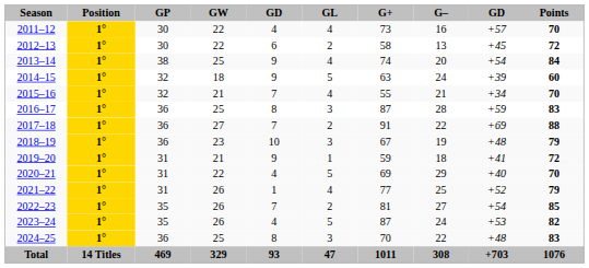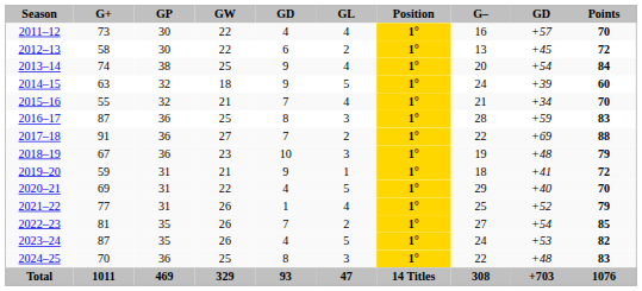 <table class="sortable" cellpadding="2" cellspacing="0"  style="background:#fff; border:1px #aaa solid; border-collapse:collapse; font-size:90%; width:60%;">
 <tr style="text-align:center; background:silver;">
 <th width=5%>Season</th>
-<th width=5%>Position</th>
+<th width=5%><span>G+</span></th>
 <th width=5%><span>GP</span></th>
 <th width=5%><span>GW</span></th>
 <th width=5%><span>GD</span></th>
 <th width=5%><span>GL</span></th>
-<th width=5%><span>G+</span></th>
+<th width=5%>Position</th>
 <th width=5%><span>G–</span></th>
 <th width=5%><span>GD</span></th>
 <th width=5%><span>Points</span></th>
 </tr>
 <tr style="text-align:center; background:#f9f9f9;">
 <td><a href='#'>2011–12</a></td>
-<td style="background:gold;"><strong>1°</strong></td>
+<td>73</td>
 <td>30</td>
 <td>22</td>
 <td>4</td>
 <td>4</td>
-<td>73</td>
+<td style="background:gold;"><strong>1°</strong></td>
 <td>16</td>
 <td><em>+57</em></td>
 <td><strong>70</strong></td>
 </tr>
 <tr align=center>
 <td><a href='#'>2012–13</a></td>
-<td style="background:gold;"><strong>1°</strong></td>
+<td>58</td>
 <td>30</td>
 <td>22</td>
 <td>6</td>
 <td>2</td>
-<td>58</td>
+<td style="background:gold;"><strong>1°</strong></td>
 <td>13</td>
 <td><em>+45</em></td>
 <td><strong>72</strong></td>
 </tr>
 <tr style="text-align:center; background:#f9f9f9;">
 <td><a href='#'>2013–14</a></td>
-<td style="background:gold;"><strong>1°</strong></td>
+<td>74</td>
 <td>38</td>
 <td>25</td>
 <td>9</td>
 <td>4</td>
-<td>74</td>
+<td style="background:gold;"><strong>1°</strong></td>
 <td>20</td>
 <td><em>+54</em></td>
 <td><strong>84</strong></td>
 </tr>
 <tr align=center>
 <td><a href='#'>2014–15</a></td>
-<td style="background:gold;"><strong>1°</strong></td>
+<td>63</td>
 <td>32</td>
 <td>18</td>
 <td>9</td>
 <td>5</td>
-<td>63</td>
+<td style="background:gold;"><strong>1°</strong></td>
 <td>24</td>
 <td><em>+39</em></td>
 <td><strong>60</strong></td>
 </tr>
 <tr style="text-align:center; background:#f9f9f9;">
 <td><a href='#'>2015–16</a></td>
-<td style="background:gold;"><strong>1°</strong></td>
+<td>55</td>
 <td>32</td>
 <td>21</td>
 <td>7</td>
 <td>4</td>
-<td>55</td>
+<td style="background:gold;"><strong>1°</strong></td>
 <td>21</td>
 <td><em>+34</em></td>
 <td><strong>70</strong></td>
 </tr>
 <tr align=center>
 <td><a href='#'>2016–17</a></td>
-<td style="background:gold;"><strong>1°</strong></td>
+<td>87</td>
 <td>36</td>
 <td>25</td>
 <td>8</td>
 <td>3</td>
-<td>87</td>
+<td style="background:gold;"><strong>1°</strong></td>
 <td>28</td>
 <td><em>+59</em></td>
 <td><strong>83</strong></td>
 </tr>
 <tr style="text-align:center; background:#f9f9f9;">
 <td><a href='#'>2017–18</a></td>
-<td style="background:gold;"><strong>1°</strong></td>
+<td>91</td>
 <td>36</td>
 <td>27</td>
 <td>7</td>
 <td>2</td>
-<td>91</td>
+<td style="background:gold;"><strong>1°</strong></td>
 <td>22</td>
 <td><em>+69</em></td>
 <td><strong>88</strong></td>
 </tr>
 <tr style="text-align:center; background:#f9f9f9;">
 <td><a href='#'>2018–19</a></td>
-<td style="background:gold;"><strong>1°</strong></td>
+<td>67</td>
 <td>36</td>
 <td>23</td>
 <td>10</td>
 <td>3</td>
-<td>67</td>
+<td style="background:gold;"><strong>1°</strong></td>
 <td>19</td>
 <td><em>+48</em></td>
 <td><strong>79</strong></td>
 </tr>
 <tr style="text-align:center; background:#f9f9f9;">
 <td><a href='#'>2019–20</a></td>
-<td style="background:gold;"><strong>1°</strong></td>
+<td>59</td>
 <td>31</td>
 <td>21</td>
 <td>9</td>
 <td>1</td>
-<td>59</td>
+<td style="background:gold;"><strong>1°</strong></td>
 <td>18</td>
 <td><em>+41</em></td>
 <td><strong>72</strong></td>
 </tr>
 <tr style="text-align:center; background:#f9f9f9;">
 <td><a href='#'>2020–21</a></td>
-<td style="background:gold;"><strong>1°</strong></td>
+<td>69</td>
 <td>31</td>
 <td>22</td>
 <td>4</td>
 <td>5</td>
-<td>69</td>
+<td style="background:gold;"><strong>1°</strong></td>
 <td>29</td>
 <td><em>+40</em></td>
 <td><strong>70</strong></td>
 </tr>
 <tr style="text-align:center; background:#f9f9f9;">
 <td><a href='#'>2021–22</a></td>
-<td style="background:gold;"><strong>1°</strong></td>
+<td>77</td>
 <td>31</td>
 <td>26</td>
 <td>1</td>
 <td>4</td>
-<td>77</td>
+<td style="background:gold;"><strong>1°</strong></td>
 <td>25</td>
 <td><em>+52</em></td>
 <td><strong>79</strong></td>
 </tr>
 <tr style="text-align:center; background:#f9f9f9;">
 <td><a href='#'>2022–23</a></td>
-<td style="background:gold;"><strong>1°</strong></td>
+<td>81</td>
 <td>35</td>
 <td>26</td>
 <td>7</td>
 <td>2</td>
-<td>81</td>
+<td style="background:gold;"><strong>1°</strong></td>
 <td>27</td>
 <td><em>+54</em></td>
 <td><strong>85</strong></td>
 </tr>
 <tr style="text-align:center; background:#f9f9f9;">
 <td><a href='#'>2023–24</a></td>
-<td style="background:gold;"><strong>1°</strong></td>
+<td>87</td>
 <td>35</td>
 <td>26</td>
 <td>4</td>
 <td>5</td>
-<td>87</td>
+<td style="background:gold;"><strong>1°</strong></td>
 <td>24</td>
 <td><em>+53</em></td>
 <td><strong>82</strong></td>
 </tr>
 <tr style="text-align:center; background:#f9f9f9;">
 <td><a href='#'>2024–25</a></td>
-<td style="background:gold;"><strong>1°</strong></td>
+<td>70</td>
 <td>36</td>
 <td>25</td>
 <td>8</td>
 <td>3</td>
-<td>70</td>
+<td style="background:gold;"><strong>1°</strong></td>
 <td>22</td>
 <td><em>+48</em></td>
 <td><strong>83</strong></td>
 </tr>
 <tr style="text-align:center; background:silver;">
 <th>Total</th>
-<th>14 Titles</th>
+<th>1011</th>
 <th>469</th>
 <th>329</th>
 <th>93</th>
 <th>47</th>
-<th>1011</th>
+<th>14 Titles</th>
 <th>308</th>
 <th>+703</th>
 <th>1076</th>
 </tr>
 </table>
